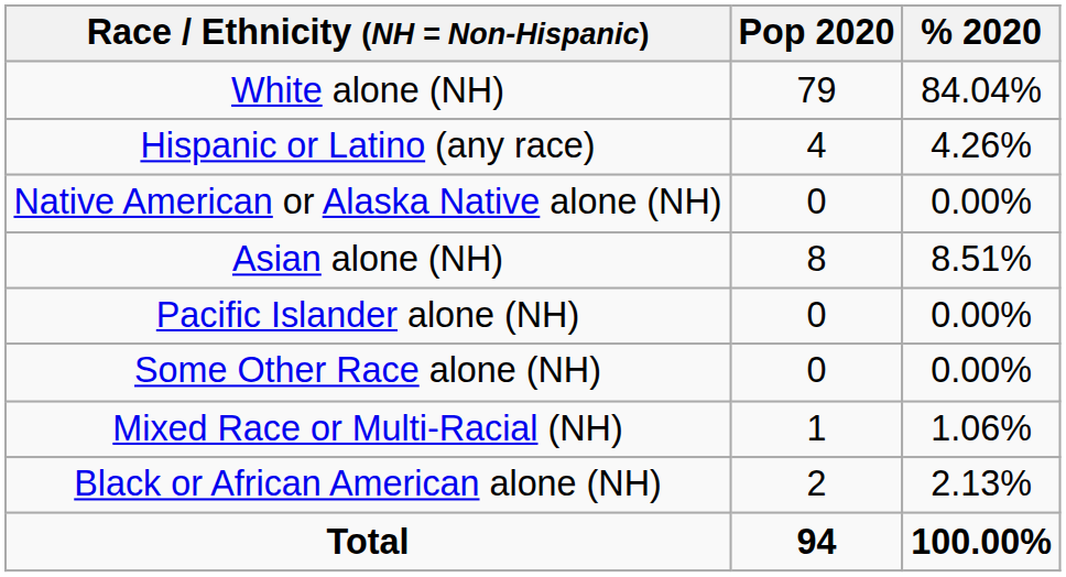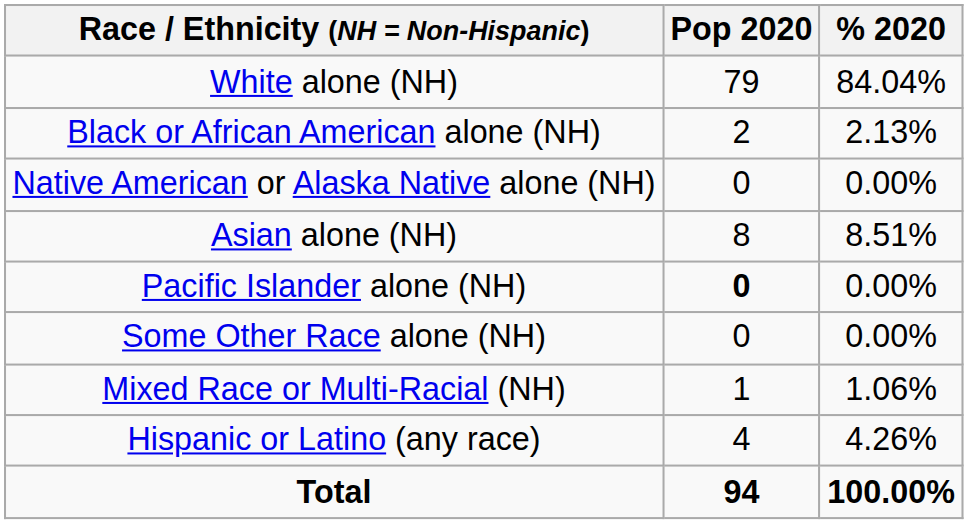 <table class="wikitable" style="text-align:center;">
 <tr>
 <th>Race / Ethnicity <small>(<em>NH = Non-Hispanic</em>)</small></th>
 <th>Pop 2020</th>
 <th>% 2020</th>
 </tr>
 <tr>
 <td><a href='#'>White</a> alone (NH)</td>
 <td>79</td>
 <td>84.04%</td>
 </tr>
 <tr>
-<td><a href='#'>Hispanic or Latino</a> (any race)</td>
-<td>4</td>
-<td>4.26%</td>
+<td><a href='#'>Black or African American</a> alone (NH)</td>
+<td>2</td>
+<td>2.13%</td>
 </tr>
 <tr>
 <td><a href='#'>Native American</a> or <a href='#'>Alaska Native</a> alone (NH)</td>
 <td>0</td>
 <td>0.00%</td>
 </tr>
 <tr>
 <td><a href='#'>Asian</a> alone (NH)</td>
 <td>8</td>
 <td>8.51%</td>
 </tr>
 <tr>
 <td><a href='#'>Pacific Islander</a> alone (NH)</td>
-<td>0</td>
+<td><strong>0</strong></td>
 <td>0.00%</td>
 </tr>
 <tr>
 <td><a href='#'>Some Other Race</a> alone (NH)</td>
 <td>0</td>
 <td>0.00%</td>
 </tr>
 <tr>
 <td><a href='#'>Mixed Race or Multi-Racial</a> (NH)</td>
 <td>1</td>
 <td>1.06%</td>
 </tr>
 <tr>
-<td><a href='#'>Black or African American</a> alone (NH)</td>
-<td>2</td>
-<td>2.13%</td>
+<td><a href='#'>Hispanic or Latino</a> (any race)</td>
+<td>4</td>
+<td>4.26%</td>
 </tr>
 <tr>
 <td><strong>Total</strong></td>
 <td><strong>94</strong></td>
 <td><strong>100.00%</strong></td>
 </tr>
 </table>
